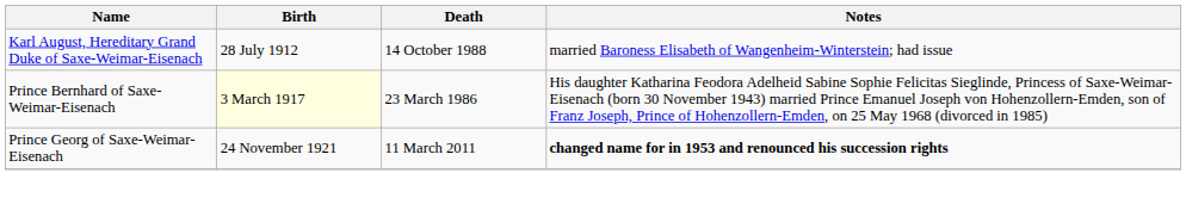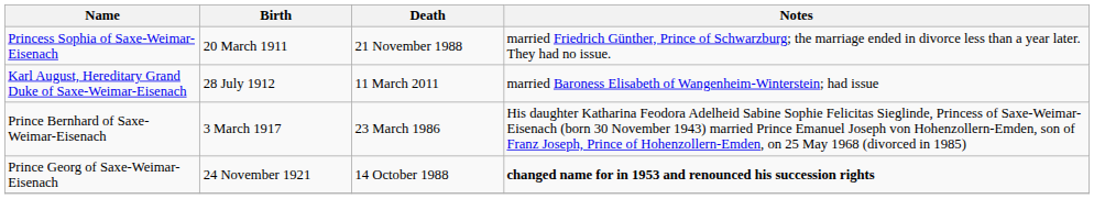 <table class="wikitable sortable">
 <tr>
 <th width="18%">Name</th>
 <th width="14%">Birth</th>
 <th width="14%">Death</th>
 <th width="62%">Notes</th>
 </tr>
 <tr>
+<td><a href='#'>Princess Sophia of Saxe-Weimar-Eisenach</a></td>
+<td>20 March 1911</td>
+<td>21 November 1988</td>
+<td>married <a href='#'>Friedrich Günther, Prince of Schwarzburg</a>; the marriage ended in divorce less than a year later.  They had no issue.</td>
+</tr>
+<tr>
 <td><a href='#'>Karl August, Hereditary Grand Duke of Saxe-Weimar-Eisenach</a></td>
 <td>28 July 1912</td>
-<td>14 October 1988</td>
+<td>11 March 2011</td>
 <td>married <a href='#'>Baroness Elisabeth of Wangenheim-Winterstein</a>; had issue</td>
 </tr>
 <tr>
 <td>Prince Bernhard of Saxe-Weimar-Eisenach</td>
-<td style="background: lightyellow;">3 March 1917</td>
+<td>3 March 1917</td>
 <td>23 March 1986</td>
 <td>His daughter Katharina Feodora Adelheid Sabine Sophie Felicitas Sieglinde, Princess of Saxe-Weimar-Eisenach (born 30 November 1943) married Prince Emanuel Joseph von Hohenzollern-Emden, son of <a href='#'>Franz Joseph, Prince of Hohenzollern-Emden</a>, on 25 May 1968 (divorced in 1985)</td>
 </tr>
 <tr>
 <td>Prince Georg of Saxe-Weimar-Eisenach</td>
 <td>24 November 1921</td>
-<td>11 March 2011</td>
+<td>14 October 1988</td>
 <td><strong>changed name for <em></em> in 1953 and renounced his succession rights</strong></td>
 </tr>
 <tr>
 </tr>
 </table>
